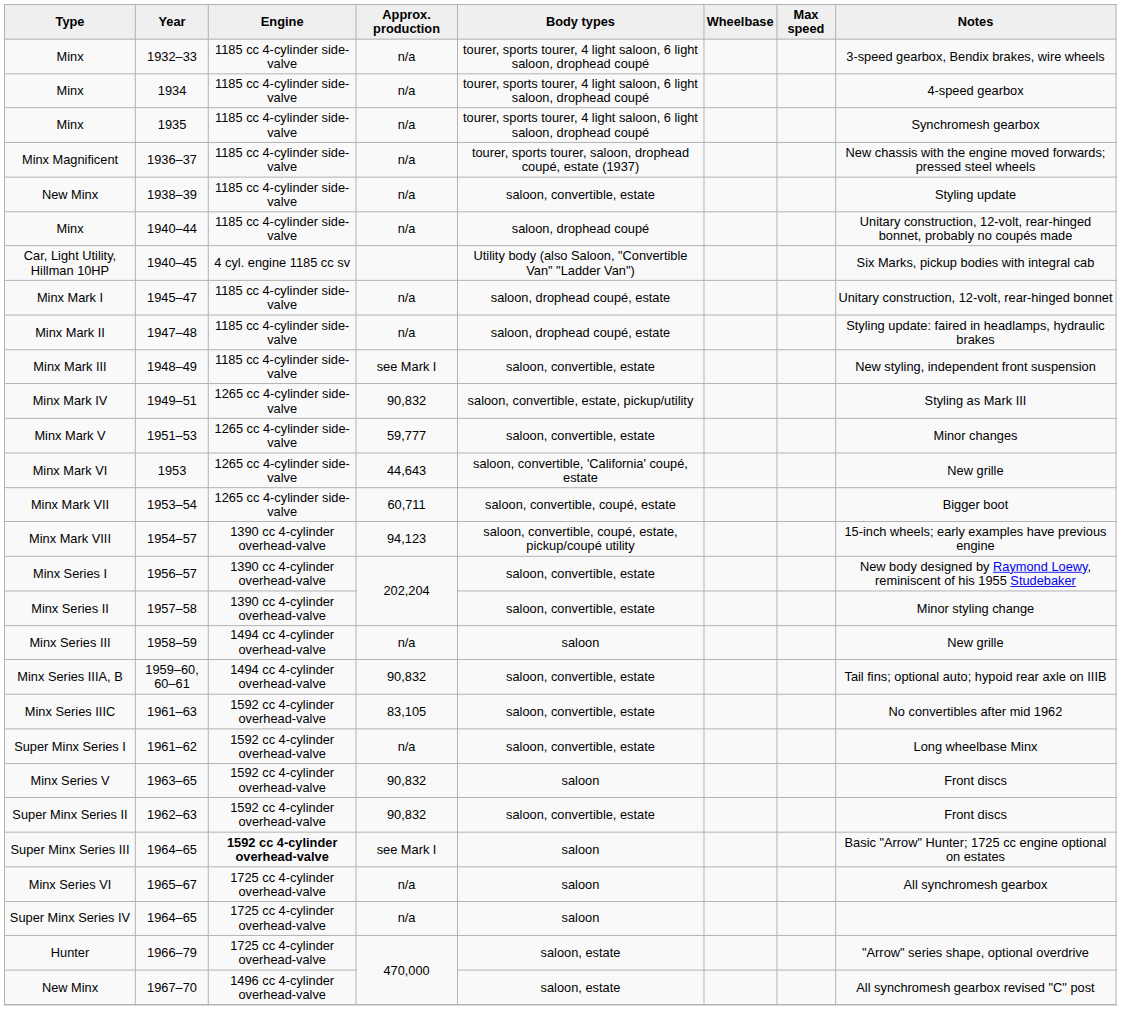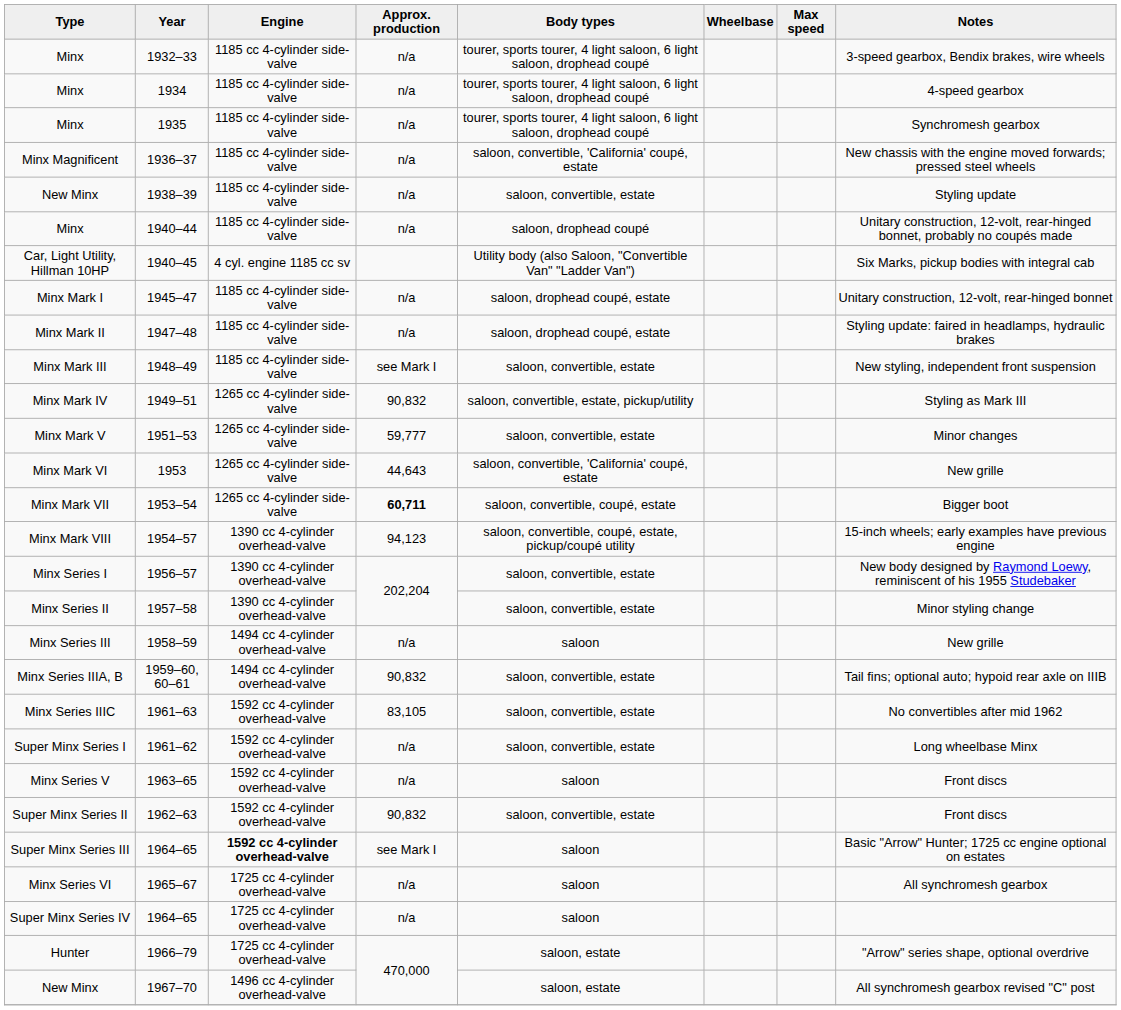 <table class="wikitable" style="text-align: center; font-size: 90%;">
 <tr style="background:#DCDCDC" align="center" valign="middle">
 <th style="background:#efefef;">Type</th>
 <th style="background:#efefef;">Year</th>
 <th style="background:#efefef;">Engine</th>
 <th style="background:#efefef;">Approx. production</th>
 <th style="background:#efefef;">Body types</th>
 <th style="background:#efefef;">Wheelbase</th>
 <th style="background:#efefef;">Max speed</th>
 <th style="background:#efefef;">Notes</th>
 </tr>
 <tr>
 <td>Minx</td>
 <td>1932–33</td>
 <td>1185 cc 4-cylinder side-valve</td>
 <td>n/a</td>
 <td>tourer, sports tourer, 4 light saloon, 6 light saloon, drophead coupé</td>
 <td></td>
 <td></td>
 <td>3-speed gearbox, Bendix brakes, wire wheels</td>
 </tr>
 <tr>
 <td>Minx</td>
 <td>1934</td>
 <td>1185 cc 4-cylinder side-valve</td>
 <td>n/a</td>
 <td>tourer, sports tourer, 4 light saloon, 6 light saloon, drophead coupé</td>
 <td></td>
 <td></td>
 <td>4-speed gearbox</td>
 </tr>
 <tr>
 <td>Minx</td>
 <td>1935</td>
 <td>1185 cc 4-cylinder side-valve</td>
 <td>n/a</td>
 <td>tourer, sports tourer, 4 light saloon, 6 light saloon, drophead coupé</td>
 <td></td>
 <td></td>
 <td>Synchromesh gearbox</td>
 </tr>
 <tr>
 <td>Minx Magnificent</td>
 <td>1936–37</td>
 <td>1185 cc 4-cylinder side-valve</td>
 <td>n/a</td>
-<td>tourer, sports tourer, saloon, drophead coupé, estate (1937)</td>
+<td>saloon, convertible, 'California' coupé, estate</td>
 <td></td>
 <td></td>
 <td>New chassis with the engine moved forwards; pressed steel wheels</td>
 </tr>
 <tr>
 <td>New Minx</td>
 <td>1938–39</td>
 <td>1185 cc 4-cylinder side-valve</td>
 <td>n/a</td>
 <td>saloon, convertible, estate</td>
 <td></td>
 <td></td>
 <td>Styling update</td>
 </tr>
 <tr>
 <td>Minx</td>
 <td>1940–44</td>
 <td>1185 cc 4-cylinder side-valve</td>
 <td>n/a</td>
 <td>saloon, drophead coupé</td>
 <td></td>
 <td></td>
 <td>Unitary construction, 12-volt, rear-hinged bonnet, probably no coupés made</td>
 </tr>
 <tr>
 <td>Car, Light Utility, Hillman 10HP</td>
 <td>1940–45</td>
 <td>4 cyl.  engine 1185 cc sv</td>
 <td></td>
 <td>Utility body (also Saloon, "Convertible Van" "Ladder Van")</td>
 <td></td>
 <td></td>
 <td>Six Marks, pickup bodies with integral cab</td>
 </tr>
 <tr>
 <td>Minx Mark I</td>
 <td>1945–47</td>
 <td>1185 cc 4-cylinder side-valve</td>
 <td>n/a</td>
 <td>saloon, drophead coupé, estate</td>
 <td></td>
 <td></td>
 <td>Unitary construction, 12-volt, rear-hinged bonnet</td>
 </tr>
 <tr>
 <td>Minx Mark II</td>
 <td>1947–48</td>
 <td>1185 cc 4-cylinder side-valve</td>
 <td>n/a</td>
 <td>saloon, drophead coupé, estate</td>
 <td></td>
 <td></td>
 <td>Styling update: faired in headlamps, hydraulic brakes</td>
 </tr>
 <tr>
 <td>Minx Mark III</td>
 <td>1948–49</td>
 <td>1185 cc 4-cylinder side-valve</td>
 <td>see Mark I</td>
 <td>saloon, convertible, estate</td>
 <td></td>
 <td></td>
 <td>New styling, independent front suspension</td>
 </tr>
 <tr>
 <td>Minx Mark IV</td>
 <td>1949–51</td>
 <td>1265 cc 4-cylinder side-valve</td>
 <td>90,832</td>
 <td>saloon, convertible, estate, pickup/utility</td>
 <td></td>
 <td></td>
 <td>Styling as Mark III</td>
 </tr>
 <tr>
 <td>Minx Mark V</td>
 <td>1951–53</td>
 <td>1265 cc 4-cylinder side-valve</td>
 <td>59,777</td>
 <td>saloon, convertible, estate</td>
 <td></td>
 <td></td>
 <td>Minor changes</td>
 </tr>
 <tr>
 <td>Minx Mark VI</td>
 <td>1953</td>
 <td>1265 cc 4-cylinder side-valve</td>
 <td>44,643</td>
 <td>saloon, convertible, 'California' coupé, estate</td>
 <td></td>
 <td></td>
 <td>New grille</td>
 </tr>
 <tr>
 <td>Minx Mark VII</td>
 <td>1953–54</td>
 <td>1265 cc 4-cylinder side-valve</td>
-<td>60,711</td>
+<td><strong>60,711</strong></td>
 <td>saloon, convertible, coupé, estate</td>
 <td></td>
 <td></td>
 <td>Bigger boot</td>
 </tr>
 <tr>
 <td>Minx Mark VIII</td>
 <td>1954–57</td>
 <td>1390 cc 4-cylinder overhead-valve</td>
 <td>94,123</td>
 <td>saloon, convertible, coupé, estate, pickup/coupé utility </td>
 <td></td>
 <td></td>
 <td>15-inch wheels; early examples have previous engine</td>
 </tr>
 <tr>
 <td>Minx Series I</td>
 <td>1956–57</td>
 <td>1390 cc 4-cylinder overhead-valve</td>
 <td rowspan="2">202,204</td>
 <td>saloon, convertible, estate</td>
 <td></td>
 <td></td>
 <td>New body designed by <a href='#'>Raymond Loewy</a>, reminiscent of his 1955 <a href='#'>Studebaker</a></td>
 </tr>
 <tr>
 <td>Minx Series II</td>
 <td>1957–58</td>
 <td>1390 cc 4-cylinder overhead-valve</td>
 <td>saloon, convertible, estate</td>
 <td></td>
 <td></td>
 <td>Minor styling change</td>
 </tr>
 <tr>
 <td>Minx Series III</td>
 <td>1958–59</td>
 <td>1494 cc 4-cylinder overhead-valve</td>
 <td>n/a</td>
 <td>saloon</td>
 <td></td>
 <td></td>
 <td>New grille</td>
 </tr>
 <tr>
 <td>Minx Series IIIA, B</td>
 <td>1959–60, 60–61</td>
 <td>1494 cc 4-cylinder overhead-valve</td>
 <td>90,832</td>
 <td>saloon, convertible, estate</td>
 <td></td>
 <td></td>
 <td>Tail fins; optional auto; hypoid rear axle on IIIB</td>
 </tr>
 <tr>
 <td>Minx Series IIIC</td>
 <td>1961–63</td>
 <td>1592 cc 4-cylinder overhead-valve</td>
 <td>83,105</td>
 <td>saloon, convertible, estate</td>
 <td></td>
 <td></td>
 <td>No convertibles after mid 1962</td>
 </tr>
 <tr>
 <td>Super Minx Series I</td>
 <td>1961–62</td>
 <td>1592 cc 4-cylinder overhead-valve</td>
 <td>n/a</td>
 <td>saloon, convertible, estate</td>
 <td></td>
 <td></td>
 <td>Long wheelbase Minx</td>
 </tr>
 <tr>
 <td>Minx Series V</td>
 <td>1963–65</td>
 <td>1592 cc 4-cylinder overhead-valve</td>
-<td>90,832</td>
+<td>n/a</td>
 <td>saloon</td>
 <td></td>
 <td></td>
 <td>Front discs</td>
 </tr>
 <tr>
 <td>Super Minx Series II</td>
 <td>1962–63</td>
 <td>1592 cc 4-cylinder overhead-valve</td>
 <td>90,832</td>
 <td>saloon, convertible, estate</td>
 <td></td>
 <td></td>
 <td>Front discs</td>
 </tr>
 <tr>
 <td>Super Minx Series III</td>
 <td>1964–65</td>
 <td><strong>1592 cc 4-cylinder overhead-valve</strong></td>
 <td>see Mark I</td>
 <td>saloon</td>
 <td></td>
 <td></td>
 <td>Basic "Arrow" Hunter; 1725 cc engine optional on estates</td>
 </tr>
 <tr>
 <td>Minx Series VI</td>
 <td>1965–67</td>
 <td>1725 cc 4-cylinder overhead-valve</td>
 <td>n/a</td>
 <td>saloon</td>
 <td></td>
 <td></td>
 <td>All synchromesh gearbox</td>
 </tr>
 <tr>
 <td>Super Minx Series IV</td>
 <td>1964–65</td>
 <td>1725 cc 4-cylinder overhead-valve</td>
 <td>n/a</td>
 <td>saloon</td>
 <td></td>
 <td></td>
 <td></td>
 </tr>
 <tr>
 <td>Hunter</td>
 <td>1966–79</td>
 <td>1725 cc 4-cylinder overhead-valve</td>
 <td rowspan="2">470,000</td>
 <td>saloon, estate</td>
 <td></td>
 <td></td>
 <td>"Arrow" series shape, optional overdrive</td>
 </tr>
 <tr>
 <td>New Minx</td>
 <td>1967–70</td>
 <td>1496 cc 4-cylinder overhead-valve</td>
 <td>saloon, estate</td>
 <td></td>
 <td></td>
 <td>All synchromesh gearbox  revised "C" post</td>
 </tr>
 <tr>
 </tr>
 </table>
